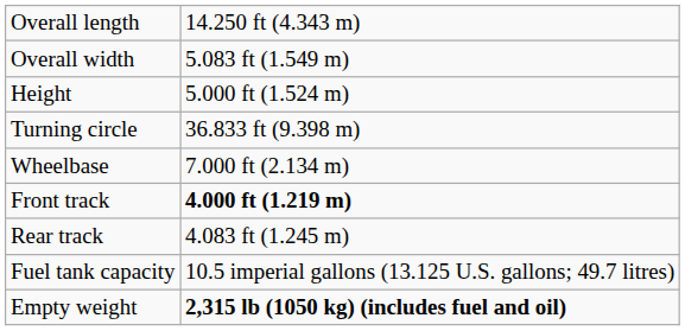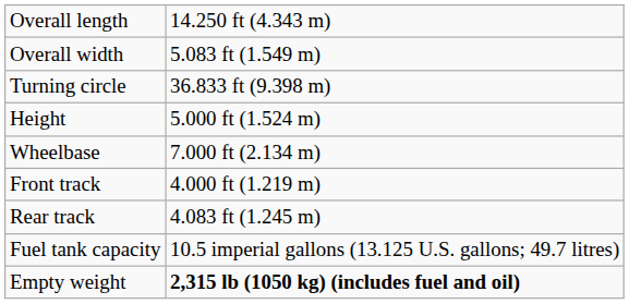 <table class="wikitable">
 <tr>
 <td>Overall length</td>
 <td>14.250 ft (4.343 m)</td>
 </tr>
 <tr>
 <td>Overall width</td>
 <td>5.083 ft (1.549 m)</td>
 </tr>
 <tr>
+<td>Turning circle</td>
+<td>36.833 ft (9.398 m)</td>
+</tr>
+<tr>
 <td>Height</td>
 <td>5.000 ft (1.524 m)</td>
-</tr>
-<tr>
-<td>Turning circle</td>
-<td>36.833 ft (9.398 m)</td>
 </tr>
 <tr>
 <td>Wheelbase</td>
 <td>7.000 ft (2.134 m)</td>
 </tr>
 <tr>
 <td>Front track</td>
-<td><strong>4.000 ft (1.219 m)</strong></td>
+<td>4.000 ft (1.219 m)</td>
 </tr>
 <tr>
 <td>Rear track</td>
 <td>4.083 ft (1.245 m)</td>
 </tr>
 <tr>
 <td>Fuel tank capacity</td>
 <td>10.5 imperial gallons (13.125 U.S. gallons; 49.7 litres)</td>
 </tr>
 <tr>
 <td>Empty weight</td>
 <td><strong>2,315 lb (1050 kg) (includes fuel and oil)</strong></td>
 </tr>
 </table>
